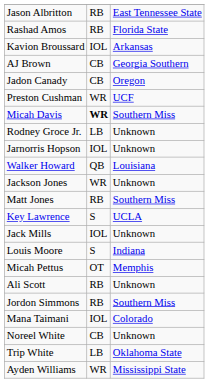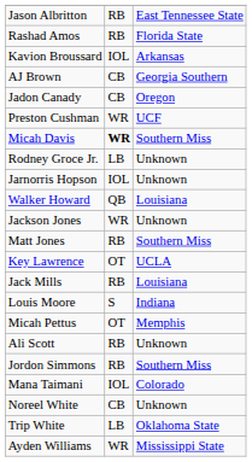 <table class="collapsible wikitable collapsed">
 <tr>
 </tr>
 <tr>
 <td>Jason Albritton</td>
 <td>RB</td>
 <td><a href='#'>East Tennessee State</a></td>
 </tr>
 <tr>
 <td>Rashad Amos</td>
 <td>RB</td>
 <td><a href='#'>Florida State</a></td>
 </tr>
 <tr>
 <td>Kavion Broussard</td>
 <td>IOL</td>
 <td><a href='#'>Arkansas</a></td>
 </tr>
 <tr>
 <td>AJ Brown</td>
 <td>CB</td>
 <td><a href='#'>Georgia Southern</a></td>
 </tr>
 <tr>
 <td>Jadon Canady</td>
 <td>CB</td>
 <td><a href='#'>Oregon</a></td>
 </tr>
 <tr>
 <td>Preston Cushman</td>
 <td>WR</td>
 <td><a href='#'>UCF</a></td>
 </tr>
 <tr>
 <td><a href='#'>Micah Davis</a></td>
 <td><strong>WR</strong></td>
 <td><a href='#'>Southern Miss</a></td>
 </tr>
 <tr>
 <td>Rodney Groce Jr.</td>
 <td>LB</td>
 <td>Unknown</td>
 </tr>
 <tr>
 <td>Jarnorris Hopson</td>
 <td>IOL</td>
 <td>Unknown</td>
 </tr>
 <tr>
 <td><a href='#'>Walker Howard</a></td>
 <td>QB</td>
 <td><a href='#'>Louisiana</a></td>
 </tr>
 <tr>
 <td>Jackson Jones</td>
 <td>WR</td>
 <td>Unknown</td>
 </tr>
 <tr>
 <td>Matt Jones</td>
 <td>RB</td>
 <td><a href='#'>Southern Miss</a></td>
 </tr>
 <tr>
 <td><a href='#'>Key Lawrence</a></td>
-<td>S</td>
+<td>OT</td>
 <td><a href='#'>UCLA</a></td>
 </tr>
 <tr>
 <td>Jack Mills</td>
-<td>IOL</td>
-<td>Unknown</td>
+<td>RB</td>
+<td><a href='#'>Louisiana</a></td>
 </tr>
 <tr>
 <td>Louis Moore</td>
 <td>S</td>
 <td><a href='#'>Indiana</a></td>
 </tr>
 <tr>
 <td>Micah Pettus</td>
 <td>OT</td>
 <td><a href='#'>Memphis</a></td>
 </tr>
 <tr>
 <td>Ali Scott</td>
 <td>RB</td>
 <td>Unknown</td>
 </tr>
 <tr>
 <td>Jordon Simmons</td>
 <td>RB</td>
 <td><a href='#'>Southern Miss</a></td>
 </tr>
 <tr>
 <td>Mana Taimani</td>
 <td>IOL</td>
 <td><a href='#'>Colorado</a></td>
 </tr>
 <tr>
 <td>Noreel White</td>
 <td>CB</td>
 <td>Unknown</td>
 </tr>
 <tr>
 <td>Trip White</td>
 <td>LB</td>
 <td><a href='#'>Oklahoma State</a></td>
 </tr>
 <tr>
 <td>Ayden Williams</td>
 <td>WR</td>
 <td><a href='#'>Mississippi State</a></td>
 </tr>
 </table>
